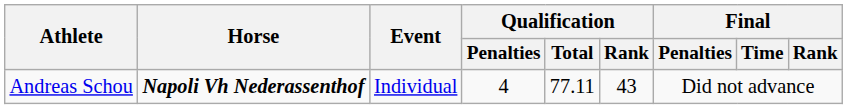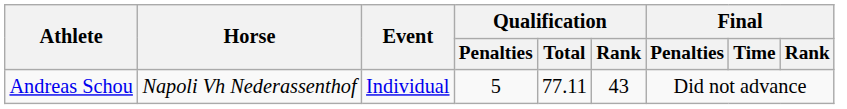 <table class="wikitable" style="font-size:90%">
 <tr>
 <th rowspan="2">Athlete</th>
 <th rowspan="2">Horse</th>
 <th rowspan="2">Event</th>
 <th colspan="3">Qualification</th>
 <th colspan="3">Final</th>
 </tr>
 <tr style="font-size:95%">
 <th>Penalties</th>
 <th>Total</th>
 <th>Rank</th>
 <th>Penalties</th>
 <th>Time</th>
 <th>Rank</th>
 </tr>
 <tr align=center>
 <td align=left><a href='#'>Andreas Schou</a></td>
-<td align=left><strong><em>Napoli Vh Nederassenthof</em></strong></td>
+<td align=left><em>Napoli Vh Nederassenthof</em></td>
 <td align=left><a href='#'>Individual</a></td>
-<td>4</td>
+<td>5</td>
 <td>77.11</td>
 <td>43</td>
 <td colspan="3">Did not advance</td>
 </tr>
 </table>
